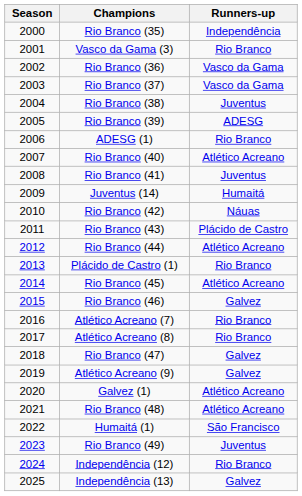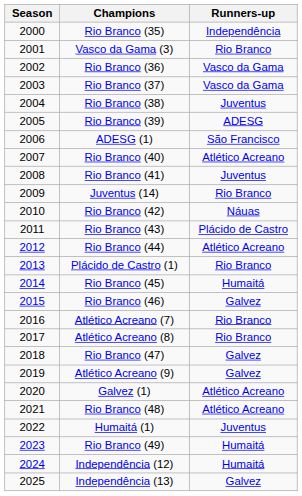 <table class="wikitable" style="text-align:center; margin-left:1em;">
 <tr>
 <th style="width:70px">Season</th>
 <th style="width:175px">Champions</th>
 <th style="width:145px">Runners-up</th>
 </tr>
 <tr>
 <td>2000</td>
 <td><a href='#'>Rio Branco</a> (35)</td>
 <td><a href='#'>Independência</a></td>
 </tr>
 <tr>
 <td>2001</td>
 <td><a href='#'>Vasco da Gama</a> (3)</td>
 <td><a href='#'>Rio Branco</a></td>
 </tr>
 <tr>
 <td>2002</td>
 <td><a href='#'>Rio Branco</a> (36)</td>
 <td><a href='#'>Vasco da Gama</a></td>
 </tr>
 <tr>
 <td>2003</td>
 <td><a href='#'>Rio Branco</a> (37)</td>
 <td><a href='#'>Vasco da Gama</a></td>
 </tr>
 <tr>
 <td>2004</td>
 <td><a href='#'>Rio Branco</a> (38)</td>
 <td><a href='#'>Juventus</a></td>
 </tr>
 <tr>
 <td>2005</td>
 <td><a href='#'>Rio Branco</a> (39)</td>
 <td><a href='#'>ADESG</a></td>
 </tr>
 <tr>
 <td>2006</td>
 <td><a href='#'>ADESG</a> (1)</td>
-<td><a href='#'>Rio Branco</a></td>
+<td><a href='#'>São Francisco</a></td>
 </tr>
 <tr>
 <td>2007</td>
 <td><a href='#'>Rio Branco</a> (40)</td>
 <td><a href='#'>Atlético Acreano</a></td>
 </tr>
 <tr>
 <td>2008</td>
 <td><a href='#'>Rio Branco</a> (41)</td>
 <td><a href='#'>Juventus</a></td>
 </tr>
 <tr>
 <td>2009</td>
 <td><a href='#'>Juventus</a> (14)</td>
-<td><a href='#'>Humaitá</a></td>
+<td><a href='#'>Rio Branco</a></td>
 </tr>
 <tr>
 <td>2010</td>
 <td><a href='#'>Rio Branco</a> (42)</td>
 <td><a href='#'>Náuas</a></td>
 </tr>
 <tr>
 <td>2011</td>
 <td><a href='#'>Rio Branco</a> (43)</td>
 <td><a href='#'>Plácido de Castro</a></td>
 </tr>
 <tr>
 <td><a href='#'>2012</a></td>
 <td><a href='#'>Rio Branco</a> (44)</td>
 <td><a href='#'>Atlético Acreano</a></td>
 </tr>
 <tr>
 <td><a href='#'>2013</a></td>
 <td><a href='#'>Plácido de Castro</a> (1)</td>
 <td><a href='#'>Rio Branco</a></td>
 </tr>
 <tr>
 <td><a href='#'>2014</a></td>
 <td><a href='#'>Rio Branco</a> (45)</td>
-<td><a href='#'>Atlético Acreano</a></td>
+<td><a href='#'>Humaitá</a></td>
 </tr>
 <tr>
 <td><a href='#'>2015</a></td>
 <td><a href='#'>Rio Branco</a> (46)</td>
 <td><a href='#'>Galvez</a></td>
 </tr>
 <tr>
 <td>2016</td>
 <td><a href='#'>Atlético Acreano</a> (7)</td>
 <td><a href='#'>Rio Branco</a></td>
 </tr>
 <tr>
 <td>2017</td>
 <td><a href='#'>Atlético Acreano</a> (8)</td>
 <td><a href='#'>Rio Branco</a></td>
 </tr>
 <tr>
 <td>2018</td>
 <td><a href='#'>Rio Branco</a> (47)</td>
 <td><a href='#'>Galvez</a></td>
 </tr>
 <tr>
 <td>2019</td>
 <td><a href='#'>Atlético Acreano</a> (9)</td>
 <td><a href='#'>Galvez</a></td>
 </tr>
 <tr>
 <td>2020</td>
 <td><a href='#'>Galvez</a> (1)</td>
 <td><a href='#'>Atlético Acreano</a></td>
 </tr>
 <tr>
 <td>2021</td>
 <td><a href='#'>Rio Branco</a> (48)</td>
 <td><a href='#'>Atlético Acreano</a></td>
 </tr>
 <tr>
 <td>2022</td>
 <td><a href='#'>Humaitá</a> (1)</td>
-<td><a href='#'>São Francisco</a></td>
+<td><a href='#'>Juventus</a></td>
 </tr>
 <tr>
 <td><a href='#'>2023</a></td>
 <td><a href='#'>Rio Branco</a> (49)</td>
-<td><a href='#'>Juventus</a></td>
+<td><a href='#'>Humaitá</a></td>
 </tr>
 <tr>
 <td><a href='#'>2024</a></td>
 <td><a href='#'>Independência</a> (12)</td>
-<td><a href='#'>Rio Branco</a></td>
+<td><a href='#'>Humaitá</a></td>
 </tr>
 <tr>
 <td>2025</td>
 <td><a href='#'>Independência</a> (13)</td>
 <td><a href='#'>Galvez</a></td>
 </tr>
 </table>
